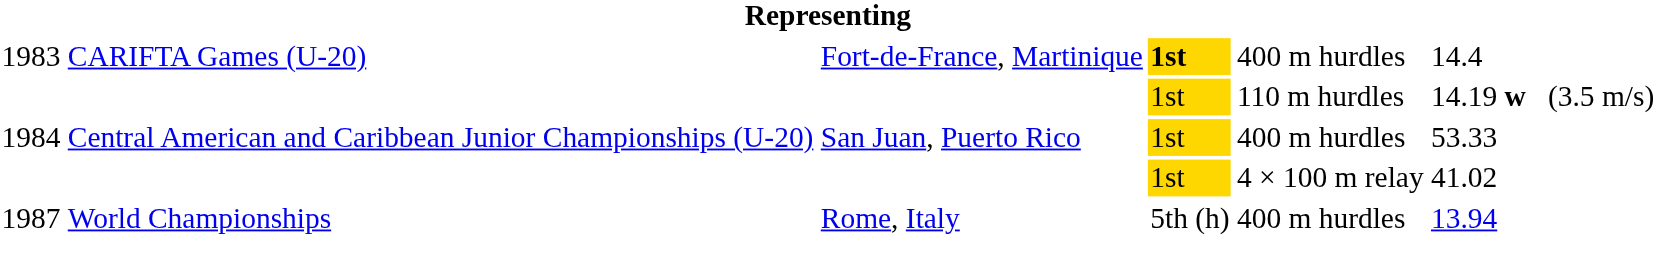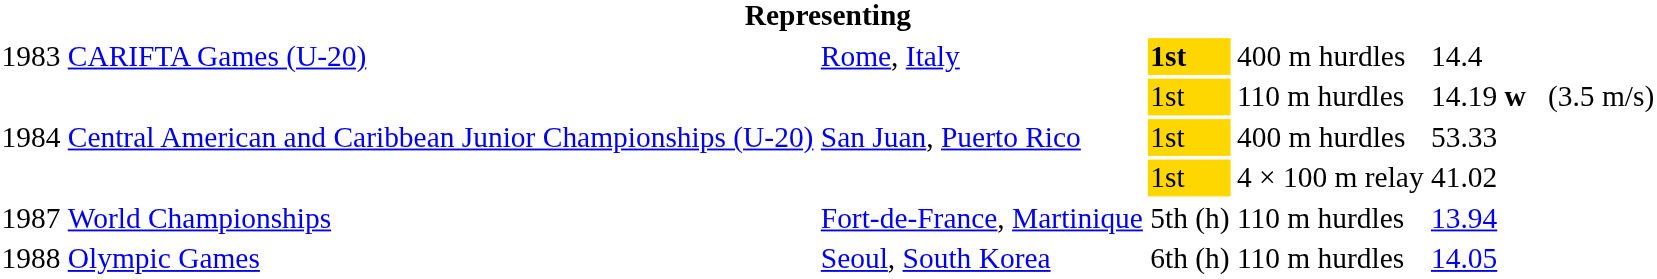 <table>
 <tr>
 <th colspan="6">Representing </th>
 </tr>
 <tr>
 <td>1983</td>
 <td><a href='#'>CARIFTA Games (U-20)</a></td>
-<td><a href='#'>Fort-de-France</a>, <a href='#'>Martinique</a></td>
+<td><a href='#'>Rome</a>, <a href='#'>Italy</a></td>
 <td bgcolor=gold><strong>1st</strong></td>
 <td>400 m hurdles</td>
 <td>14.4</td>
 </tr>
 <tr>
 <td rowspan = "3">1984</td>
 <td rowspan = "3"><a href='#'>Central American and Caribbean Junior Championships (U-20)</a></td>
 <td rowspan = "3"><a href='#'>San Juan</a>, <a href='#'>Puerto Rico</a></td>
 <td bgcolor=gold>1st</td>
 <td>110 m hurdles</td>
 <td>14.19 <strong>w</strong>   (3.5 m/s)</td>
 </tr>
 <tr>
 <td bgcolor=gold>1st</td>
 <td>400 m hurdles</td>
 <td>53.33</td>
 </tr>
 <tr>
 <td bgcolor=gold>1st</td>
 <td>4 × 100 m relay</td>
 <td>41.02</td>
 </tr>
 <tr>
 <td>1987</td>
 <td><a href='#'>World Championships</a></td>
-<td><a href='#'>Rome</a>, <a href='#'>Italy</a></td>
+<td><a href='#'>Fort-de-France</a>, <a href='#'>Martinique</a></td>
 <td>5th (h)</td>
-<td>400 m hurdles</td>
+<td>110 m hurdles</td>
 <td><a href='#'>13.94</a></td>
 </tr>
+<tr>
+<td>1988</td>
+<td><a href='#'>Olympic Games</a></td>
+<td><a href='#'>Seoul</a>, <a href='#'>South Korea</a></td>
+<td>6th (h)</td>
+<td>110 m hurdles</td>
+<td><a href='#'>14.05</a></td>
+</tr>
 </table>
